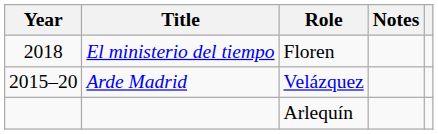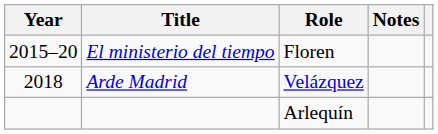 <table class="wikitable sortable">
 <tr>
 <th>Year</th>
 <th>Title</th>
 <th>Role</th>
 <th class="unsortable">Notes</th>
 <th class="unsortable"></th>
 </tr>
 <tr>
-<td align = "center">2018</td>
+<td align = "center">2015–20</td>
 <td><em><a href='#'>El ministerio del tiempo</a></em></td>
 <td>Floren</td>
 <td></td>
 <td align = "center"></td>
 </tr>
 <tr>
-<td align = "center">2015–20</td>
+<td align = "center">2018</td>
 <td><em><a href='#'>Arde Madrid</a></em></td>
 <td><a href='#'>Velázquez</a></td>
 <td></td>
 <td align = "center"></td>
 </tr>
 <tr>
 <td></td>
 <td></td>
 <td>Arlequín</td>
 <td></td>
 <td></td>
 </tr>
 </table>
